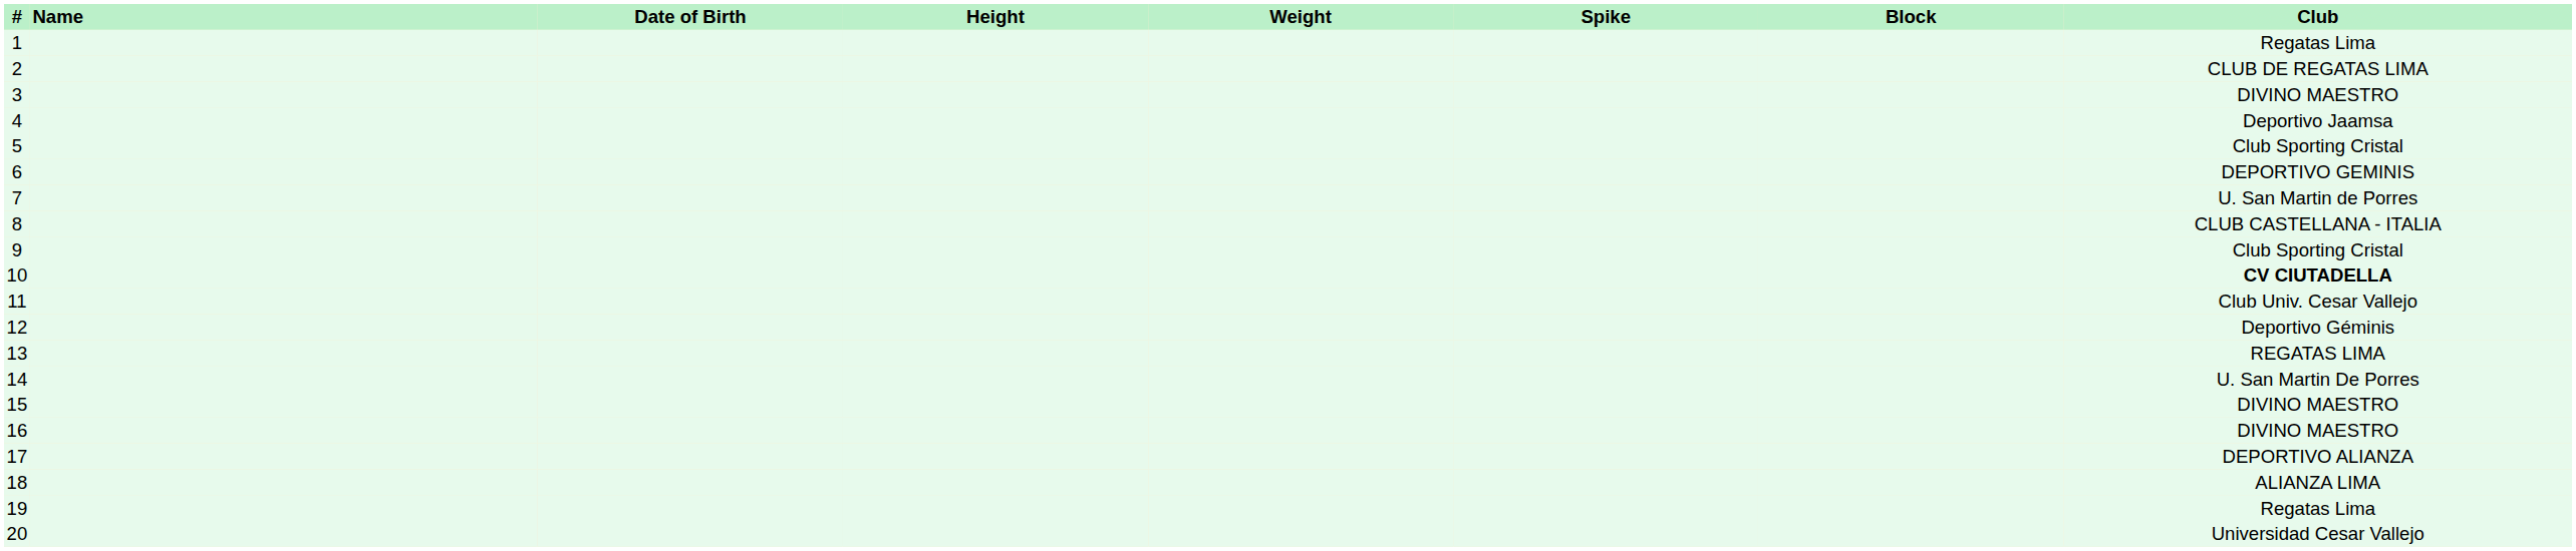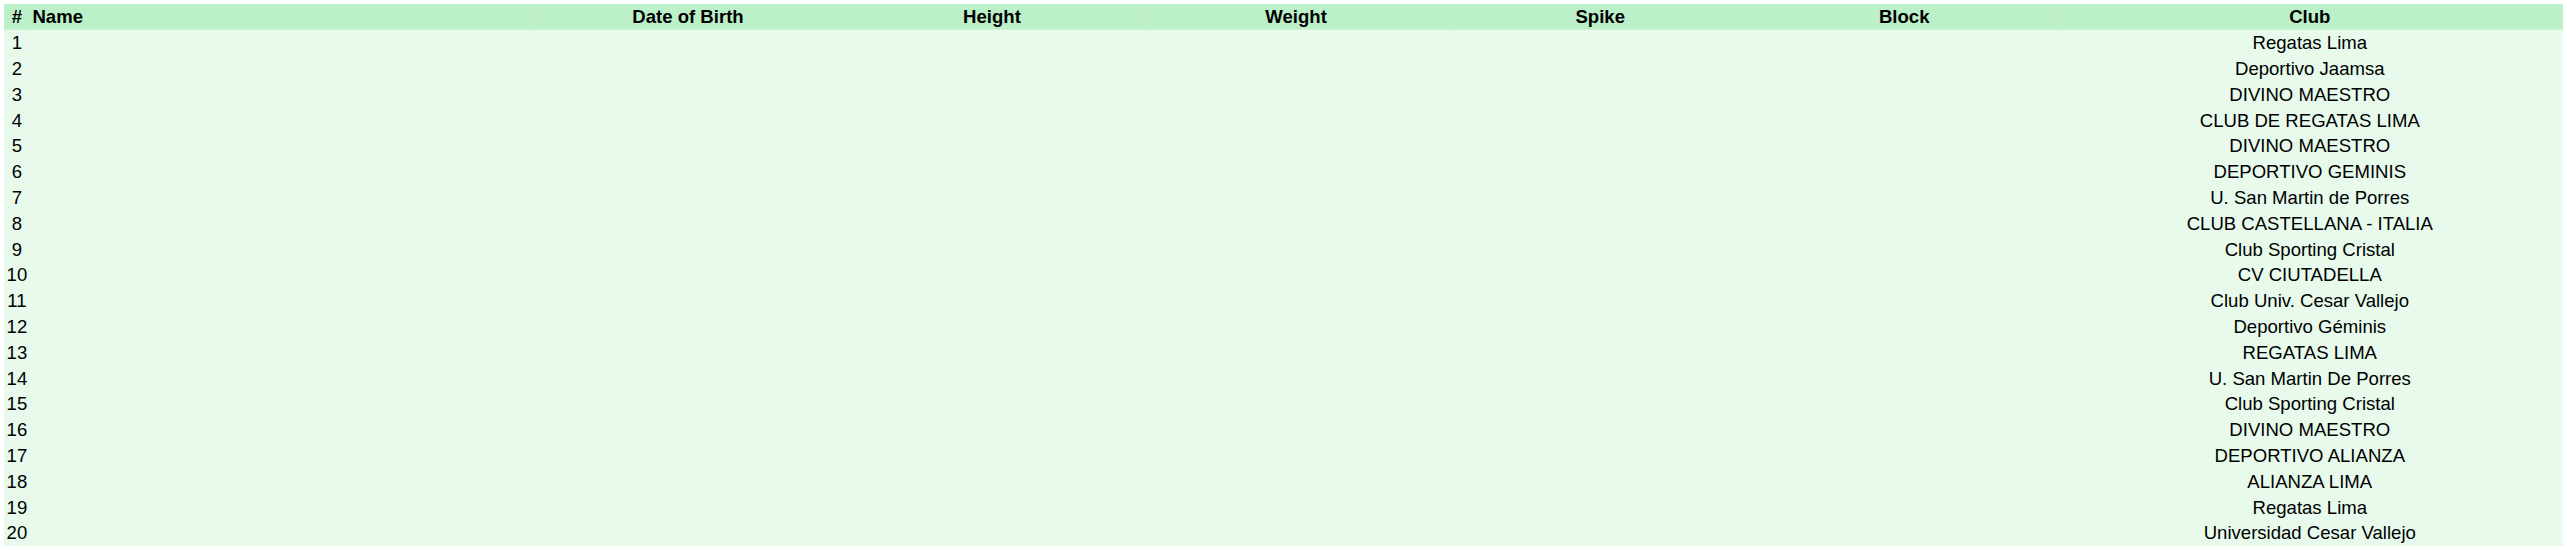 <table border=0 cellpadding=2 cellspacing=0  |- bgcolor=#FFECCE style="text-align:center; font-size:90%; width:100%">
 <tr bgcolor=#BBF0C9>
 <th>#</th>
 <th align=left width=20%>Name</th>
 <th width=12%>Date of Birth</th>
 <th width=12%>Height</th>
 <th width=12%>Weight</th>
 <th width=12%>Spike</th>
 <th width=12%>Block</th>
 <th width=20%>Club</th>
 </tr>
 <tr bgcolor=#E7FAEC>
 <td>1</td>
 <td align=left></td>
 <td align=right></td>
 <td></td>
 <td></td>
 <td></td>
 <td></td>
 <td>Regatas Lima</td>
 </tr>
 <tr bgcolor=#E7FAEC>
 <td>2</td>
 <td align=left></td>
 <td align=right></td>
 <td></td>
 <td></td>
 <td></td>
 <td></td>
-<td>CLUB DE REGATAS LIMA</td>
+<td>Deportivo Jaamsa</td>
 </tr>
 <tr bgcolor=#E7FAEC>
 <td>3</td>
 <td align=left></td>
 <td align=right></td>
 <td></td>
 <td></td>
 <td></td>
 <td></td>
 <td>DIVINO MAESTRO</td>
 </tr>
 <tr bgcolor=#E7FAEC>
 <td>4</td>
 <td align=left></td>
 <td align=right></td>
 <td></td>
 <td></td>
 <td></td>
 <td></td>
-<td>Deportivo Jaamsa</td>
+<td>CLUB DE REGATAS LIMA</td>
 </tr>
 <tr bgcolor=#E7FAEC>
 <td>5</td>
 <td align=left></td>
 <td align=right></td>
 <td></td>
 <td></td>
 <td></td>
 <td></td>
-<td>Club Sporting Cristal</td>
+<td>DIVINO MAESTRO</td>
 </tr>
 <tr bgcolor=#E7FAEC>
 <td>6</td>
 <td align=left></td>
 <td align=right></td>
 <td></td>
 <td></td>
 <td></td>
 <td></td>
 <td>DEPORTIVO GEMINIS</td>
 </tr>
 <tr bgcolor=#E7FAEC>
 <td>7</td>
 <td align=left></td>
 <td align=right></td>
 <td></td>
 <td></td>
 <td></td>
 <td></td>
 <td>U. San Martin de Porres</td>
 </tr>
 <tr bgcolor=#E7FAEC>
 <td>8</td>
 <td align=left></td>
 <td align=right></td>
 <td></td>
 <td></td>
 <td></td>
 <td></td>
 <td>CLUB CASTELLANA - ITALIA</td>
 </tr>
 <tr bgcolor=#E7FAEC>
 <td>9</td>
 <td align=left></td>
 <td align=right></td>
 <td></td>
 <td></td>
 <td></td>
 <td></td>
 <td>Club Sporting Cristal</td>
 </tr>
 <tr bgcolor=#E7FAEC>
 <td>10</td>
 <td align=left></td>
 <td align=right></td>
 <td></td>
 <td></td>
 <td></td>
 <td></td>
-<td><strong>CV CIUTADELLA</strong></td>
+<td>CV CIUTADELLA</td>
 </tr>
 <tr bgcolor=#E7FAEC>
 <td>11</td>
 <td align=left></td>
 <td align=right></td>
 <td></td>
 <td></td>
 <td></td>
 <td></td>
 <td>Club Univ. Cesar Vallejo</td>
 </tr>
 <tr bgcolor=#E7FAEC>
 <td>12</td>
 <td align=left></td>
 <td align=right></td>
 <td></td>
 <td></td>
 <td></td>
 <td></td>
 <td>Deportivo Géminis</td>
 </tr>
 <tr bgcolor=#E7FAEC>
 <td>13</td>
 <td align=left></td>
 <td align=right></td>
 <td></td>
 <td></td>
 <td></td>
 <td></td>
 <td>REGATAS LIMA</td>
 </tr>
 <tr bgcolor=#E7FAEC>
 <td>14</td>
 <td align=left></td>
 <td align=right></td>
 <td></td>
 <td></td>
 <td></td>
 <td></td>
 <td>U. San Martin De Porres</td>
 </tr>
 <tr bgcolor=#E7FAEC>
 <td>15</td>
 <td align=left></td>
 <td align=right></td>
 <td></td>
 <td></td>
 <td></td>
 <td></td>
-<td>DIVINO MAESTRO</td>
+<td>Club Sporting Cristal</td>
 </tr>
 <tr bgcolor=#E7FAEC>
 <td>16</td>
 <td align=left></td>
 <td align=right></td>
 <td></td>
 <td></td>
 <td></td>
 <td></td>
 <td>DIVINO MAESTRO</td>
 </tr>
 <tr bgcolor=#E7FAEC>
 <td>17</td>
 <td align=left></td>
 <td align=right></td>
 <td></td>
 <td></td>
 <td></td>
 <td></td>
 <td>DEPORTIVO ALIANZA</td>
 </tr>
 <tr bgcolor=#E7FAEC>
 <td>18</td>
 <td align=left></td>
 <td align=right></td>
 <td></td>
 <td></td>
 <td></td>
 <td></td>
 <td>ALIANZA LIMA</td>
 </tr>
 <tr bgcolor=#E7FAEC>
 <td>19</td>
 <td align=left></td>
 <td align="right"></td>
 <td></td>
 <td></td>
 <td></td>
 <td></td>
 <td>Regatas Lima</td>
 </tr>
 <tr bgcolor=#E7FAEC>
 <td>20</td>
 <td align=left></td>
 <td align=right></td>
 <td></td>
 <td></td>
 <td></td>
 <td></td>
 <td>Universidad Cesar Vallejo</td>
 </tr>
 </table>
